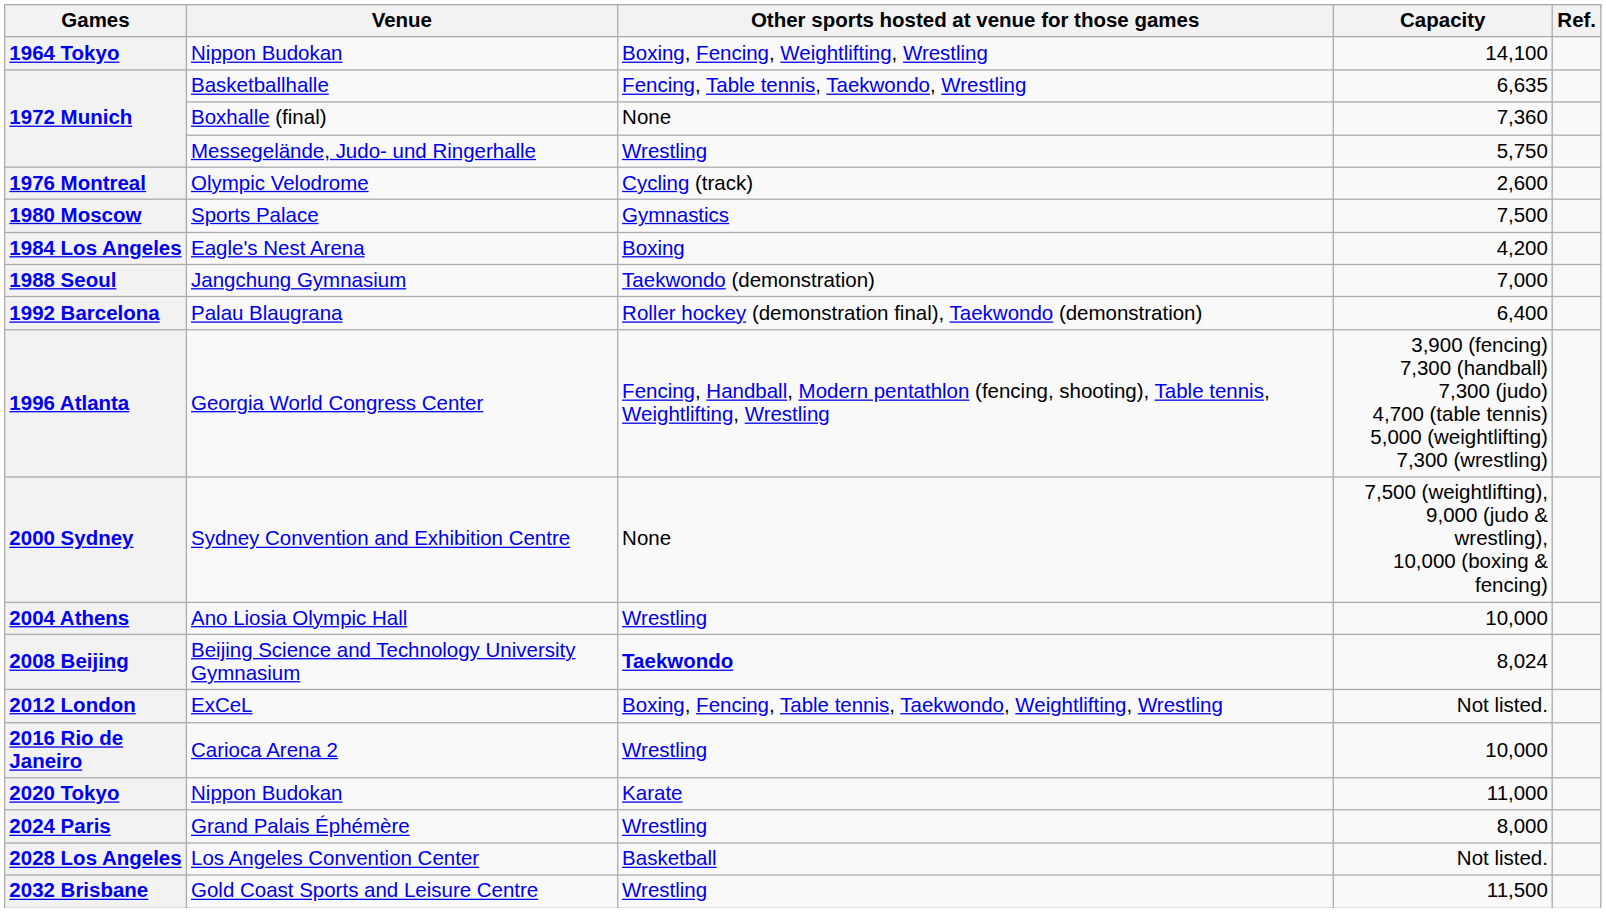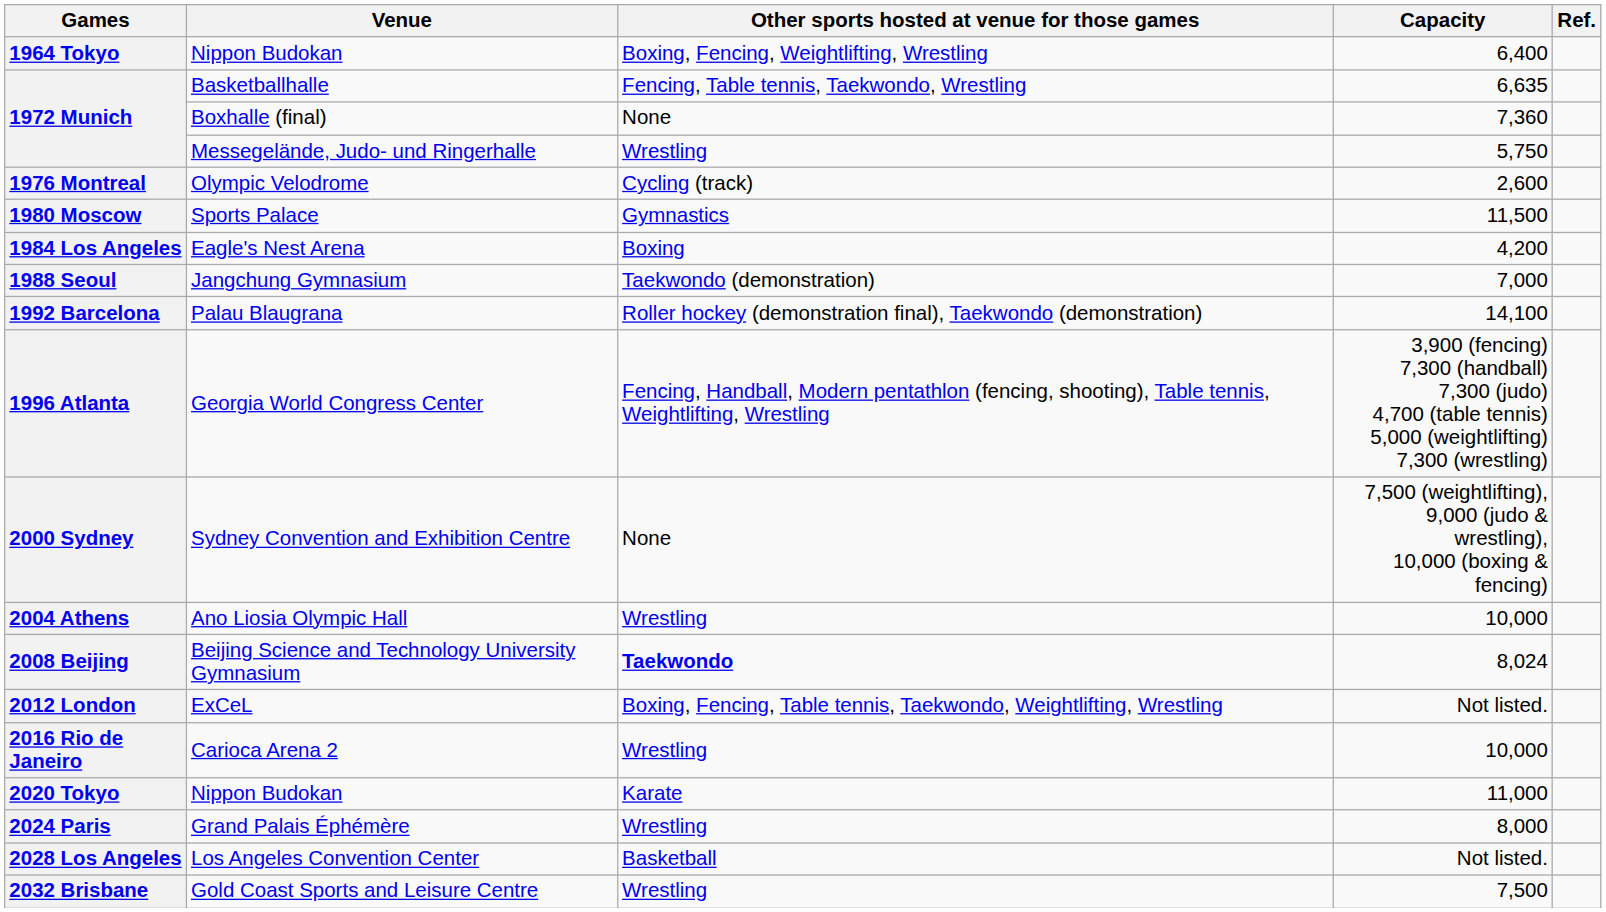 <table class="wikitable sortable">
 <tr>
 <th>Games</th>
 <th>Venue</th>
 <th>Other sports hosted at venue for those games</th>
 <th>Capacity</th>
 <th>Ref.</th>
 </tr>
 <tr>
 <th style="text-align:left;"><a href='#'>1964 Tokyo</a></th>
 <td><a href='#'>Nippon Budokan</a></td>
 <td><a href='#'>Boxing</a>, <a href='#'>Fencing</a>, <a href='#'>Weightlifting</a>, <a href='#'>Wrestling</a></td>
-<td align=right>14,100</td>
+<td align=right>6,400</td>
 <td align=center></td>
 </tr>
 <tr>
 <th style="text-align:left;" rowspan=3><a href='#'>1972 Munich</a></th>
 <td><a href='#'>Basketballhalle</a></td>
 <td><a href='#'>Fencing</a>, <a href='#'>Table tennis</a>, <a href='#'>Taekwondo</a>, <a href='#'>Wrestling</a></td>
 <td align=right>6,635</td>
 <td align=center></td>
 </tr>
 <tr>
 <td><a href='#'>Boxhalle</a> (final)</td>
 <td>None</td>
 <td align=right>7,360</td>
 <td align=center></td>
 </tr>
 <tr>
 <td><a href='#'>Messegelände, Judo- und Ringerhalle</a></td>
 <td><a href='#'>Wrestling</a></td>
 <td align=right>5,750</td>
 <td align=center></td>
 </tr>
 <tr>
 <th style="text-align:left;"><a href='#'>1976 Montreal</a></th>
 <td><a href='#'>Olympic Velodrome</a></td>
 <td><a href='#'>Cycling</a> (track)</td>
 <td align=right>2,600</td>
 <td align=center></td>
 </tr>
 <tr>
 <th style="text-align:left;"><a href='#'>1980 Moscow</a></th>
 <td><a href='#'>Sports Palace</a></td>
 <td><a href='#'>Gymnastics</a></td>
-<td align=right>7,500</td>
+<td align=right>11,500</td>
 <td align=center></td>
 </tr>
 <tr>
 <th style="text-align:left;"><a href='#'>1984 Los Angeles</a></th>
 <td><a href='#'>Eagle's Nest Arena</a></td>
 <td><a href='#'>Boxing</a></td>
 <td align=right>4,200</td>
 <td align=center></td>
 </tr>
 <tr>
 <th style="text-align:left;"><a href='#'>1988 Seoul</a></th>
 <td><a href='#'>Jangchung Gymnasium</a></td>
 <td><a href='#'>Taekwondo</a> (demonstration)</td>
 <td align=right>7,000</td>
 <td align=center></td>
 </tr>
 <tr>
 <th style="text-align:left;"><a href='#'>1992 Barcelona</a></th>
 <td><a href='#'>Palau Blaugrana</a></td>
 <td><a href='#'>Roller hockey</a> (demonstration final), <a href='#'>Taekwondo</a> (demonstration)</td>
-<td align=right>6,400</td>
+<td align=right>14,100</td>
 <td align=center></td>
 </tr>
 <tr>
 <th style="text-align:left;"><a href='#'>1996 Atlanta</a></th>
 <td><a href='#'>Georgia World Congress Center</a></td>
 <td><a href='#'>Fencing</a>, <a href='#'>Handball</a>, <a href='#'>Modern pentathlon</a> (fencing, shooting), <a href='#'>Table tennis</a>, <a href='#'>Weightlifting</a>, <a href='#'>Wrestling</a></td>
 <td align=right>3,900 (fencing)<br>7,300 (handball)<br>7,300 (judo)<br>4,700 (table tennis)<br>5,000 (weightlifting)<br>7,300 (wrestling)</td>
 <td align=center></td>
 </tr>
 <tr>
 <th style="text-align:left;"><a href='#'>2000 Sydney</a></th>
 <td><a href='#'>Sydney Convention and Exhibition Centre</a></td>
 <td>None</td>
 <td align=right>7,500 (weightlifting),<br>9,000 (judo & wrestling),<br>10,000 (boxing & fencing)</td>
 <td align=center></td>
 </tr>
 <tr>
 <th style="text-align:left;"><a href='#'>2004 Athens</a></th>
 <td><a href='#'>Ano Liosia Olympic Hall</a></td>
 <td><a href='#'>Wrestling</a></td>
 <td align=right>10,000</td>
 <td align=center></td>
 </tr>
 <tr>
 <th style="text-align:left;"><a href='#'>2008 Beijing</a></th>
 <td><a href='#'>Beijing Science and Technology University Gymnasium</a></td>
 <td><strong><a href='#'>Taekwondo</a></strong></td>
 <td align=right>8,024</td>
 <td align=center></td>
 </tr>
 <tr>
 <th style="text-align:left;"><a href='#'>2012 London</a></th>
 <td><a href='#'>ExCeL</a></td>
 <td><a href='#'>Boxing</a>, <a href='#'>Fencing</a>, <a href='#'>Table tennis</a>, <a href='#'>Taekwondo</a>, <a href='#'>Weightlifting</a>, <a href='#'>Wrestling</a></td>
 <td align=right>Not listed.</td>
 <td align=center></td>
 </tr>
 <tr>
 <th style="text-align:left;"><a href='#'>2016 Rio de Janeiro</a></th>
 <td><a href='#'>Carioca Arena 2</a></td>
 <td><a href='#'>Wrestling</a></td>
 <td align=right>10,000</td>
 <td align=center></td>
 </tr>
 <tr>
 <th style="text-align:left;"><a href='#'>2020 Tokyo</a></th>
 <td><a href='#'>Nippon Budokan</a></td>
 <td><a href='#'>Karate</a></td>
 <td align=right>11,000</td>
 <td align=center></td>
 </tr>
 <tr>
 <th style="text-align:left;"><a href='#'>2024 Paris</a></th>
 <td><a href='#'>Grand Palais Éphémère</a></td>
 <td><a href='#'>Wrestling</a></td>
 <td align=right>8,000</td>
 <td align=center></td>
 </tr>
 <tr>
 <th style="text-align:left;"><a href='#'>2028 Los Angeles</a></th>
 <td><a href='#'>Los Angeles Convention Center</a></td>
 <td><a href='#'>Basketball</a></td>
 <td align=right>Not listed.</td>
 <td></td>
 </tr>
 <tr>
 <th style="text-align:left;"><a href='#'>2032 Brisbane</a></th>
 <td><a href='#'>Gold Coast Sports and Leisure Centre</a></td>
 <td><a href='#'>Wrestling</a></td>
-<td align=right>11,500</td>
+<td align=right>7,500</td>
 <td align=center></td>
 </tr>
 </table>
